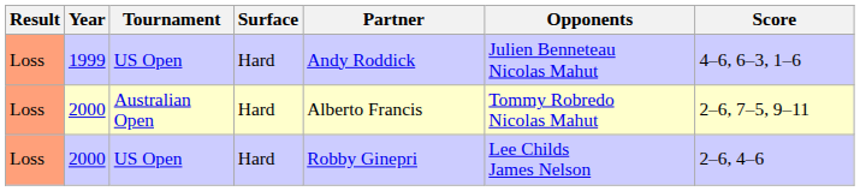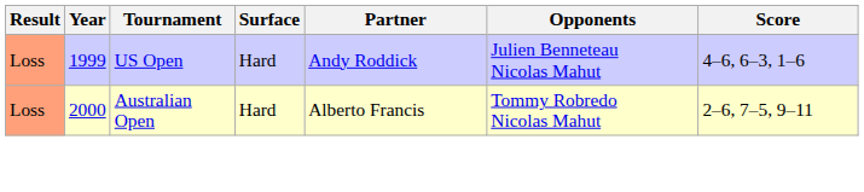 <table class="sortable wikitable">
 <tr>
 <th style="width:40px;">Result</th>
 <th style="width:30px;">Year</th>
 <th style="width:100px;">Tournament</th>
 <th style="width:50px;">Surface</th>
 <th style="width:150px;">Partner</th>
 <th style="width:175px;">Opponents</th>
 <th style="width:130px;" class="unsortable">Score</th>
 </tr>
 <tr style="background:#ccccff;">
 <td style="background:#ffa07a;">Loss</td>
 <td><a href='#'>1999</a></td>
 <td><a href='#'>US Open</a></td>
 <td>Hard</td>
 <td> <a href='#'>Andy Roddick</a></td>
 <td> <a href='#'>Julien Benneteau</a> <br>  <a href='#'>Nicolas Mahut</a></td>
 <td>4–6, 6–3, 1–6</td>
 </tr>
 <tr style="background:#ffffcc;">
 <td style="background:#ffa07a;">Loss</td>
 <td><a href='#'>2000</a></td>
 <td><a href='#'>Australian Open</a></td>
 <td>Hard</td>
 <td> Alberto Francis</td>
 <td> <a href='#'>Tommy Robredo</a> <br>  <a href='#'>Nicolas Mahut</a></td>
 <td>2–6, 7–5, 9–11</td>
 </tr>
-<tr style="background:#ccccff;">
-<td style="background:#ffa07a;">Loss</td>
-<td><a href='#'>2000</a></td>
-<td><a href='#'>US Open</a></td>
-<td>Hard</td>
-<td> <a href='#'>Robby Ginepri</a></td>
-<td> <a href='#'>Lee Childs</a> <br>  <a href='#'>James Nelson</a></td>
-<td>2–6, 4–6</td>
-</tr>
 </table>
